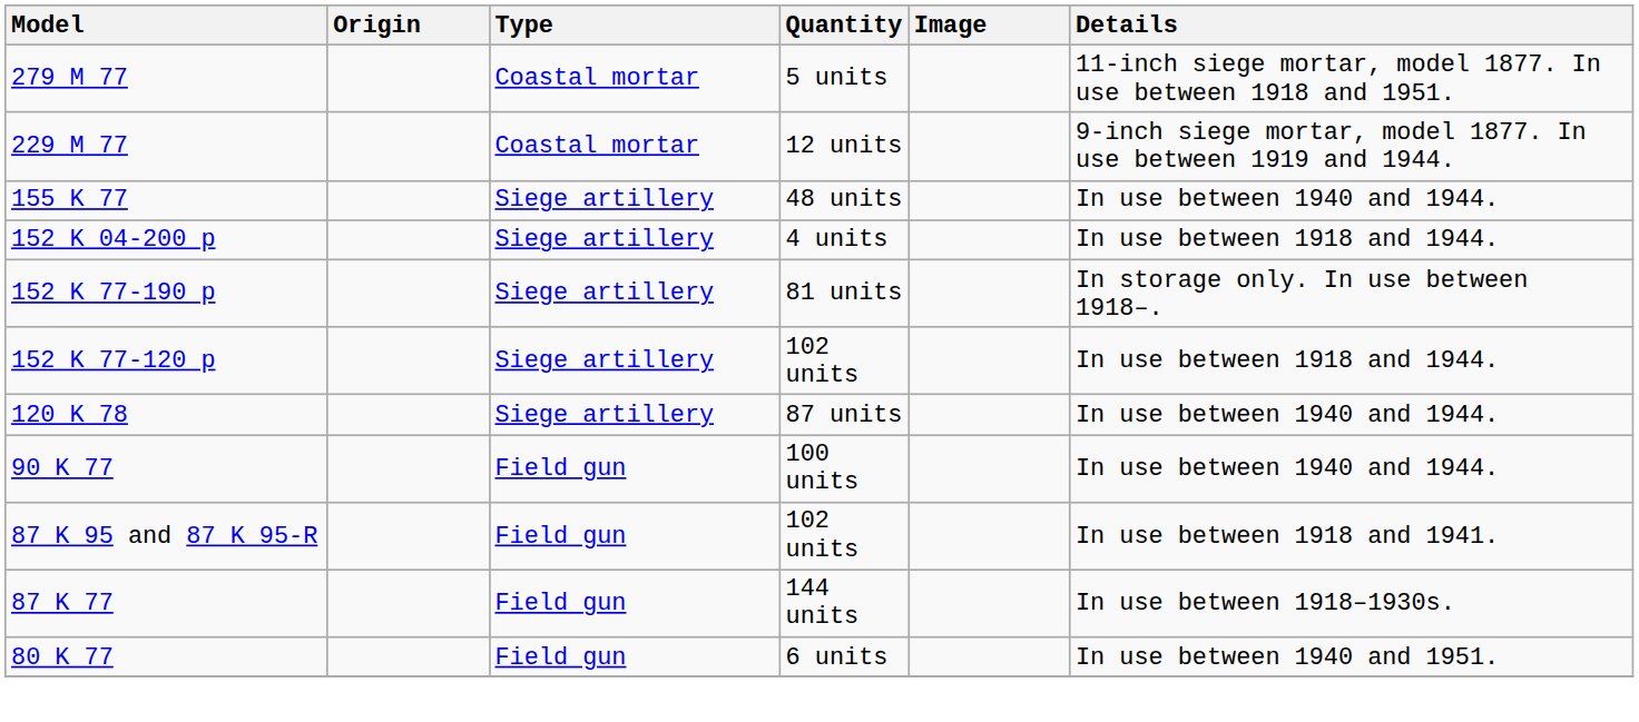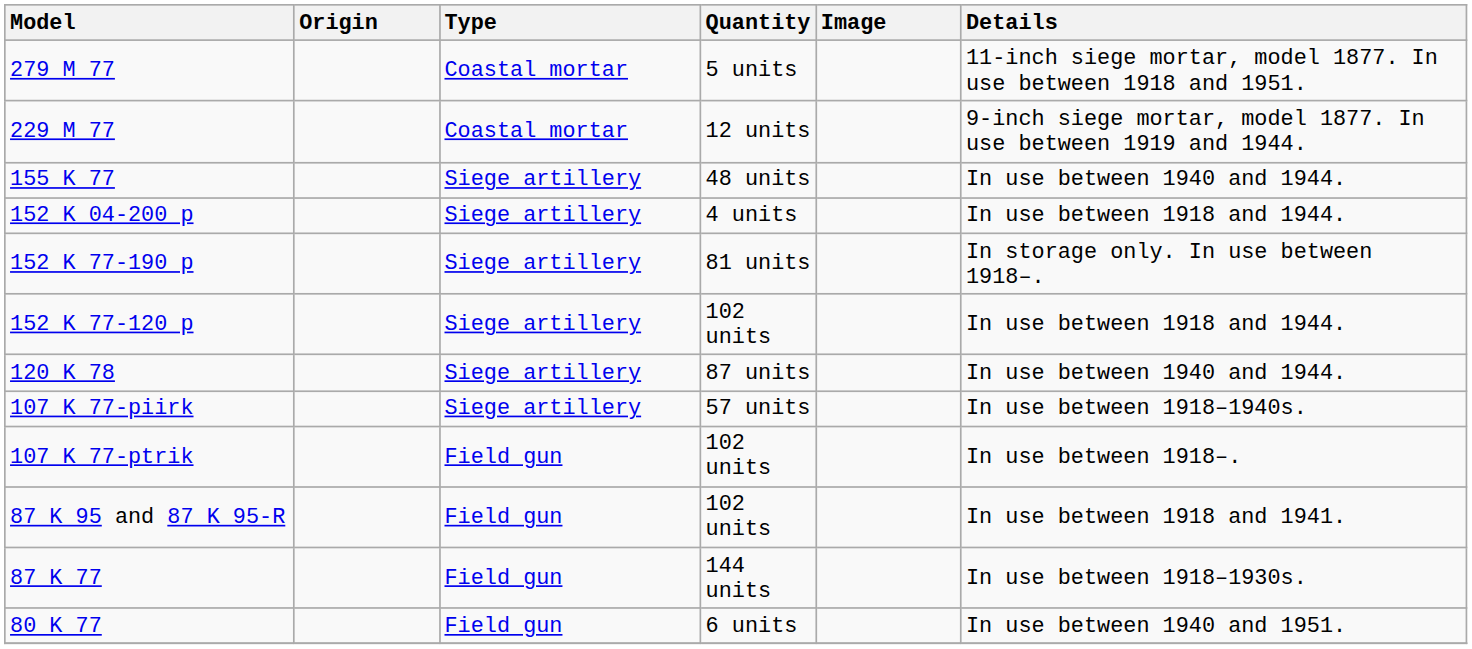 <table class="wikitable sortable">
 <tr>
 <th style="text-align: left; width:20%;">Model</th>
 <th style="text-align: left; width:10%;">Origin</th>
 <th style="text-align: left; width:18%;">Type</th>
 <th style="text-align: left; width:7%;">Quantity</th>
 <th style="text-align: left; width:10%;">Image</th>
 <th style="text-align: left; width:35%;">Details</th>
 </tr>
 <tr>
 <td><a href='#'>279 M 77</a></td>
 <td></td>
 <td><a href='#'>Coastal mortar</a></td>
 <td>5 units</td>
 <td></td>
 <td>11-inch siege mortar, model 1877. In use between 1918 and 1951.</td>
 </tr>
 <tr>
 <td><a href='#'>229 M 77</a></td>
 <td></td>
 <td><a href='#'>Coastal mortar</a></td>
 <td>12 units</td>
 <td></td>
 <td>9-inch siege mortar, model 1877. In use between 1919 and 1944.</td>
 </tr>
 <tr>
 <td><a href='#'>155 K 77</a></td>
 <td></td>
 <td><a href='#'>Siege artillery</a></td>
 <td>48 units</td>
 <td></td>
 <td>In use between 1940 and 1944.</td>
 </tr>
 <tr>
 <td><a href='#'>152 K 04-200 p</a></td>
 <td></td>
 <td><a href='#'>Siege artillery</a></td>
 <td>4 units</td>
 <td></td>
 <td>In use between 1918 and 1944.</td>
 </tr>
 <tr>
 <td><a href='#'>152 K 77-190 p</a></td>
 <td></td>
 <td><a href='#'>Siege artillery</a></td>
 <td>81 units</td>
 <td></td>
 <td>In storage only. In use between 1918–.</td>
 </tr>
 <tr>
 <td><a href='#'>152 K 77-120 p</a></td>
 <td></td>
 <td><a href='#'>Siege artillery</a></td>
 <td>102 units</td>
 <td></td>
 <td>In use between 1918 and 1944.</td>
 </tr>
 <tr>
 <td><a href='#'>120 K 78</a></td>
 <td></td>
 <td><a href='#'>Siege artillery</a></td>
 <td>87 units</td>
 <td></td>
 <td>In use between 1940 and 1944.</td>
 </tr>
 <tr>
-<td><a href='#'>90 K 77</a></td>
+<td><a href='#'>107 K 77-piirk</a></td>
+<td></td>
+<td><a href='#'>Siege artillery</a></td>
+<td>57 units</td>
+<td></td>
+<td>In use between 1918–1940s.</td>
+</tr>
+<tr>
+<td><a href='#'>107 K 77-ptrik</a></td>
 <td></td>
 <td><a href='#'>Field gun</a></td>
-<td>100 units</td>
+<td>102 units</td>
 <td></td>
-<td>In use between 1940 and 1944.</td>
+<td>In use between 1918–.</td>
 </tr>
 <tr>
 <td><a href='#'>87 K 95</a> and <a href='#'>87 K 95-R</a></td>
 <td></td>
 <td><a href='#'>Field gun</a></td>
 <td>102 units</td>
 <td></td>
 <td>In use between 1918 and 1941.</td>
 </tr>
 <tr>
 <td><a href='#'>87 K 77</a></td>
 <td></td>
 <td><a href='#'>Field gun</a></td>
 <td>144 units</td>
 <td></td>
 <td>In use between 1918–1930s.</td>
 </tr>
 <tr>
 <td><a href='#'>80 K 77</a></td>
 <td></td>
 <td><a href='#'>Field gun</a></td>
 <td>6 units</td>
 <td></td>
 <td>In use between 1940 and 1951.</td>
 </tr>
 <tr>
 </tr>
 </table>
